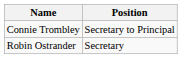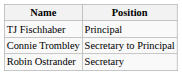 <table class="wikitable">
 <tr>
 <th>Name</th>
 <th>Position</th>
+</tr>
+<tr>
+<td>TJ Fischhaber</td>
+<td>Principal</td>
 </tr>
 <tr>
 <td>Connie Trombley</td>
 <td>Secretary to Principal</td>
 </tr>
 <tr>
 <td>Robin Ostrander</td>
 <td>Secretary</td>
 </tr>
 </table>
